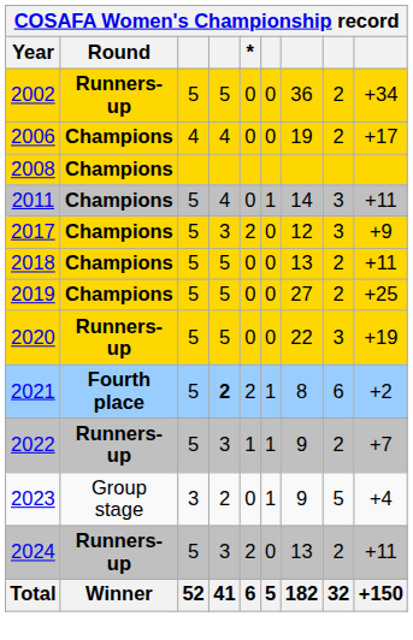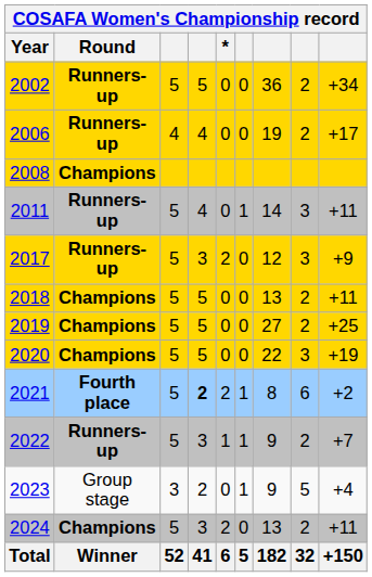 <table class="wikitable" style="text-align: center; width:50%;">
 <tr>
 <th colspan=10><a href='#'>COSAFA Women's Championship</a> record</th>
 </tr>
 <tr>
 <th>Year</th>
 <th>Round</th>
 <th></th>
 <th></th>
 <th>*</th>
 <th></th>
 <th></th>
 <th></th>
 <th></th>
 </tr>
 <tr bgcolor=#FFD700>
 <td> <a href='#'>2002</a></td>
 <td><strong>Runners-up</strong></td>
 <td>5</td>
 <td>5</td>
 <td>0</td>
 <td>0</td>
 <td>36</td>
 <td>2</td>
 <td>+34</td>
 </tr>
 <tr bgcolor=#FFD700>
 <td> <a href='#'>2006</a></td>
-<td><strong>Champions</strong></td>
+<td><strong>Runners-up</strong></td>
 <td>4</td>
 <td>4</td>
 <td>0</td>
 <td>0</td>
 <td>19</td>
 <td>2</td>
 <td>+17</td>
 </tr>
 <tr bgcolor=#FFD700>
 <td> <a href='#'>2008</a></td>
 <td><strong>Champions</strong></td>
 <td></td>
 <td></td>
 <td></td>
 <td></td>
 <td></td>
 <td></td>
 <td></td>
 </tr>
 <tr bgcolor=silver>
 <td> <a href='#'>2011</a></td>
-<td><strong>Champions</strong></td>
+<td><strong>Runners-up</strong></td>
 <td>5</td>
 <td>4</td>
 <td>0</td>
 <td>1</td>
 <td>14</td>
 <td>3</td>
 <td>+11</td>
 </tr>
 <tr bgcolor=#FFD700>
 <td> <a href='#'>2017</a></td>
-<td><strong>Champions</strong></td>
+<td><strong>Runners-up</strong></td>
 <td>5</td>
 <td>3</td>
 <td>2</td>
 <td>0</td>
 <td>12</td>
 <td>3</td>
 <td>+9</td>
 </tr>
 <tr bgcolor=#FFD700>
 <td> <a href='#'>2018</a></td>
 <td><strong>Champions</strong></td>
 <td>5</td>
 <td>5</td>
 <td>0</td>
 <td>0</td>
 <td>13</td>
 <td>2</td>
 <td>+11</td>
 </tr>
 <tr bgcolor=#FFD700>
 <td> <a href='#'>2019</a></td>
 <td><strong>Champions</strong></td>
 <td>5</td>
 <td>5</td>
 <td>0</td>
 <td>0</td>
 <td>27</td>
 <td>2</td>
 <td>+25</td>
 </tr>
 <tr bgcolor=#FFD700>
 <td> <a href='#'>2020</a></td>
-<td><strong>Runners-up</strong></td>
+<td><strong>Champions</strong></td>
 <td>5</td>
 <td>5</td>
 <td>0</td>
 <td>0</td>
 <td>22</td>
 <td>3</td>
 <td>+19</td>
 </tr>
 <tr bgcolor=#9acdff>
 <td> <a href='#'>2021</a></td>
 <td><strong>Fourth place</strong></td>
 <td>5</td>
 <td><strong>2</strong></td>
 <td>2</td>
 <td>1</td>
 <td>8</td>
 <td>6</td>
 <td>+2</td>
 </tr>
 <tr bgcolor=silver>
 <td> <a href='#'>2022</a></td>
 <td><strong>Runners-up</strong></td>
 <td>5</td>
 <td>3</td>
 <td>1</td>
 <td>1</td>
 <td>9</td>
 <td>2</td>
 <td>+7</td>
 </tr>
 <tr>
 <td> <a href='#'>2023</a></td>
 <td>Group stage</td>
 <td>3</td>
 <td>2</td>
 <td>0</td>
 <td>1</td>
 <td>9</td>
 <td>5</td>
 <td>+4</td>
 </tr>
 <tr bgcolor=silver>
 <td> <a href='#'>2024</a></td>
-<td><strong>Runners-up</strong></td>
+<td><strong>Champions</strong></td>
 <td>5</td>
 <td>3</td>
 <td>2</td>
 <td>0</td>
 <td>13</td>
 <td>2</td>
 <td>+11</td>
 </tr>
 <tr>
 <th>Total</th>
 <th>Winner</th>
 <th>52</th>
 <th>41</th>
 <th>6</th>
 <th>5</th>
 <th>182</th>
 <th>32</th>
 <th>+150</th>
 </tr>
 </table>
